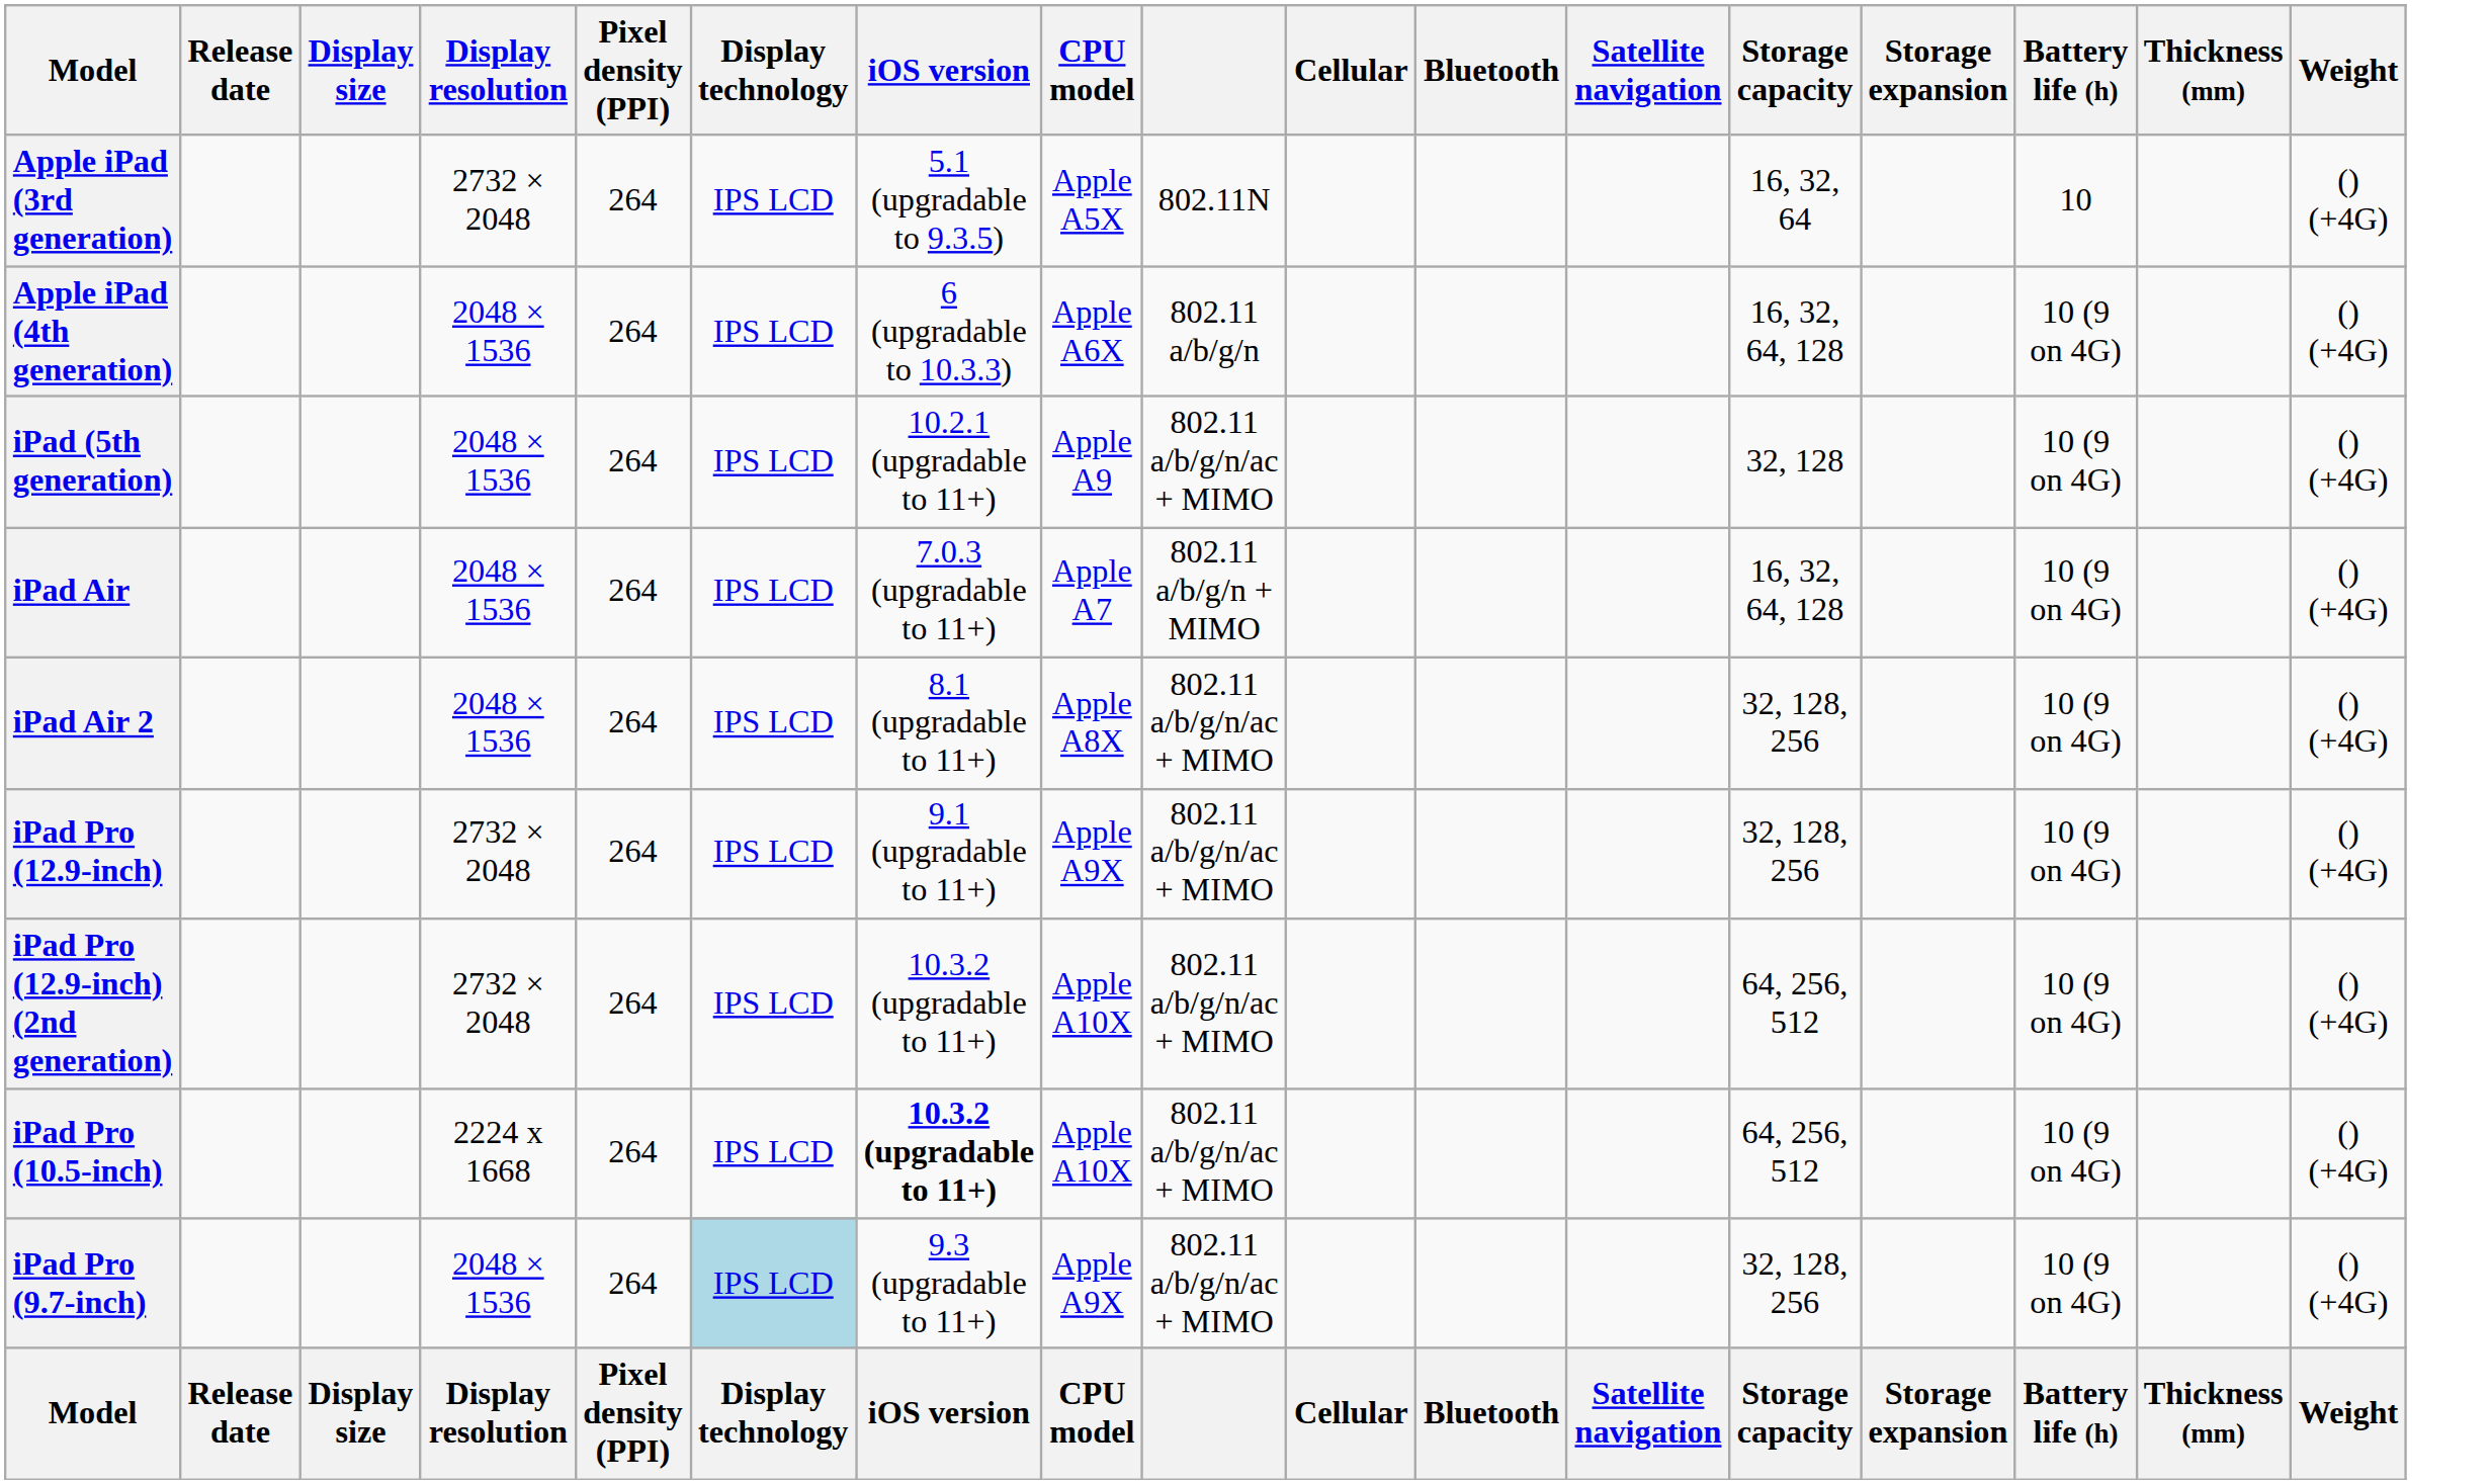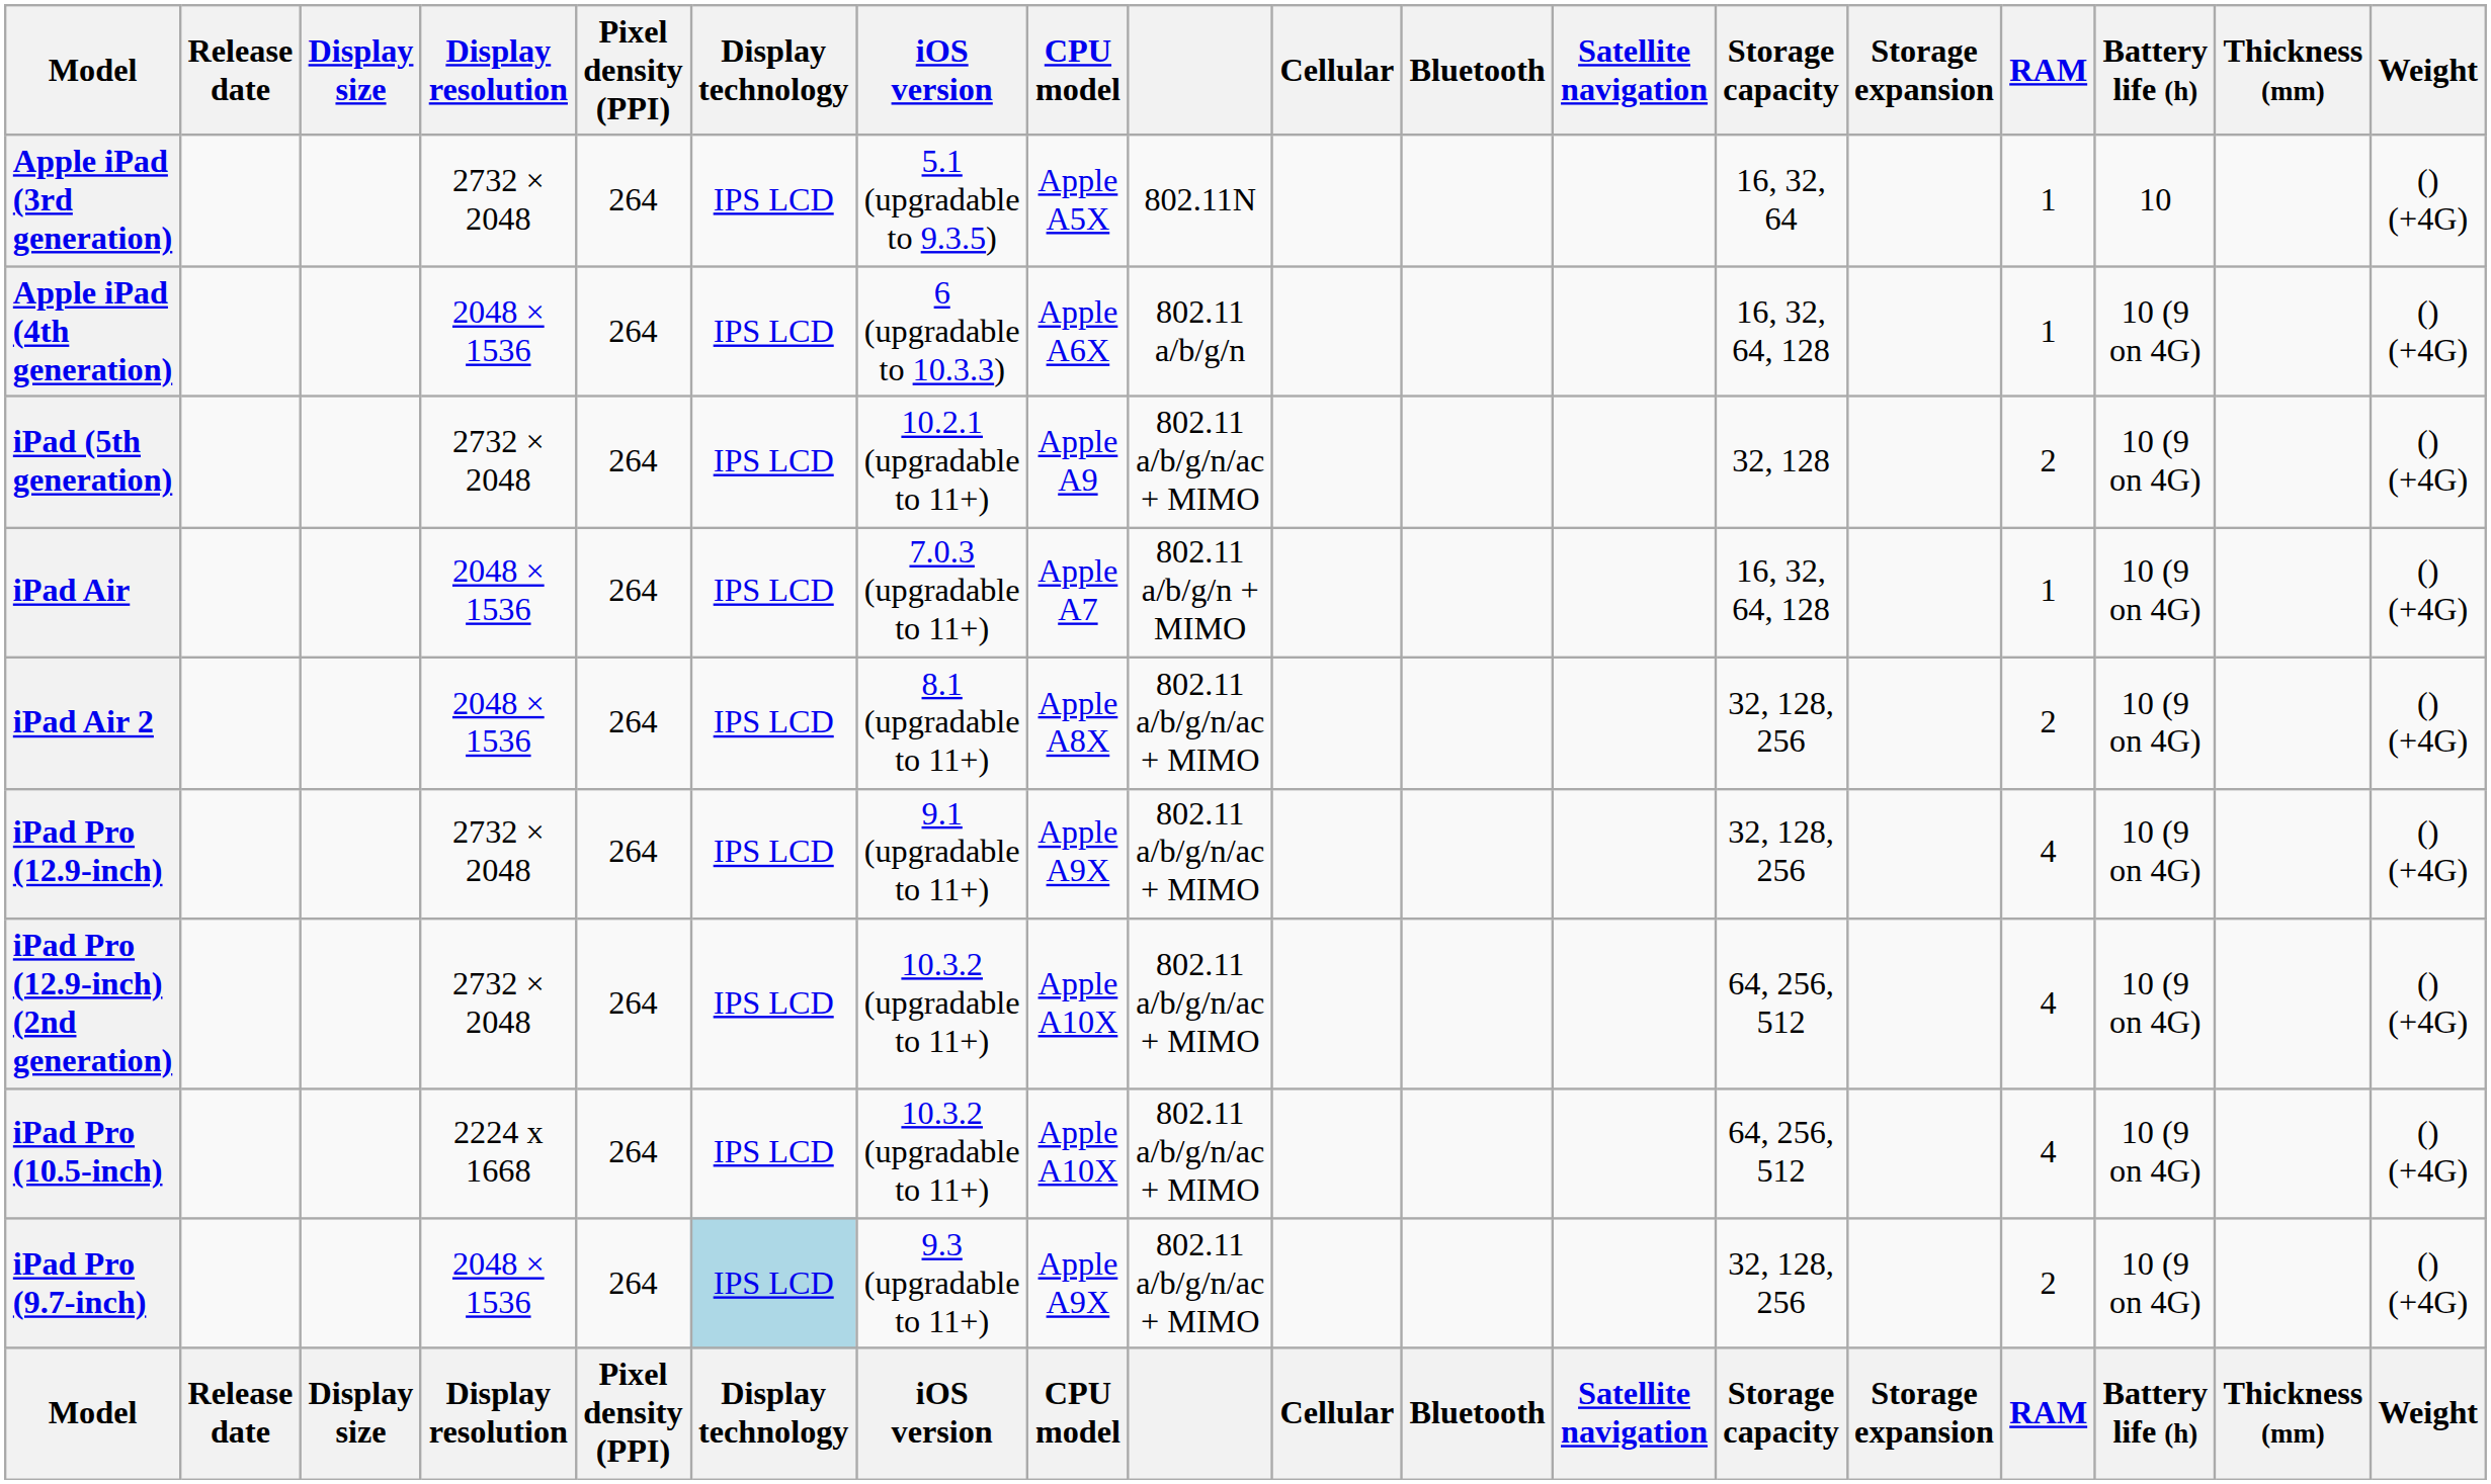 <table class="wikitable sortable" style="font-size: 85%; text-align: center; width: auto;">
 <tr>
 <th>Model</th>
 <th>Release date</th>
 <th><a href='#'>Display size</a></th>
 <th><a href='#'>Display resolution</a></th>
 <th>Pixel density (PPI)</th>
 <th>Display technology</th>
 <th><a href='#'>iOS version</a></th>
 <th><a href='#'>CPU</a> model</th>
 <th></th>
 <th>Cellular</th>
 <th>Bluetooth</th>
 <th><a href='#'>Satellite navigation</a></th>
 <th>Storage capacity <small></small></th>
 <th>Storage expansion</th>
+<th><a href='#'>RAM</a> <small></small></th>
 <th>Battery life <small>(h)</small><br></th>
 <th>Thickness <small>(mm)</small></th>
 <th>Weight</th>
 </tr>
 <tr>
 <th style="text-align:left;" scope="col"><a href='#'>Apple iPad (3rd generation)</a></th>
 <td></td>
 <td></td>
 <td>2732 × 2048</td>
 <td>264</td>
 <td><a href='#'>IPS LCD</a></td>
 <td><a href='#'>5.1</a> (upgradable to <a href='#'>9.3.5</a>)</td>
 <td><a href='#'>Apple A5X</a></td>
 <td>802.11N</td>
 <td></td>
 <td></td>
 <td></td>
 <td>16, 32, 64</td>
 <td></td>
+<td>1</td>
 <td>10</td>
 <td></td>
 <td>()<br> (+4G)</td>
 </tr>
 <tr>
 <th style="text-align:left;" scope="col"><a href='#'>Apple iPad (4th generation)</a></th>
 <td></td>
 <td></td>
 <td><a href='#'>2048 × 1536</a></td>
 <td>264</td>
 <td><a href='#'>IPS LCD</a></td>
 <td><a href='#'>6</a> (upgradable to <a href='#'>10.3.3</a>)</td>
 <td><a href='#'>Apple A6X</a></td>
 <td>802.11 a/b/g/n</td>
 <td></td>
 <td></td>
 <td></td>
 <td>16, 32, 64, 128</td>
 <td></td>
+<td>1</td>
 <td>10 (9 on 4G)</td>
 <td></td>
 <td>()<br> (+4G)</td>
 </tr>
 <tr>
 <th style="text-align:left;" scope="col"><a href='#'>iPad (5th generation)</a></th>
 <td></td>
 <td></td>
-<td><a href='#'>2048 × 1536</a></td>
+<td>2732 × 2048</td>
 <td>264</td>
 <td><a href='#'>IPS LCD</a></td>
 <td><a href='#'>10.2.1</a> (upgradable to 11+)</td>
 <td><a href='#'>Apple A9</a></td>
 <td>802.11 a/b/g/n/ac + MIMO</td>
 <td></td>
 <td></td>
 <td></td>
 <td>32, 128</td>
 <td></td>
+<td>2</td>
 <td>10 (9 on 4G)</td>
 <td></td>
 <td>()<br> (+4G)</td>
 </tr>
 <tr>
 <th style="text-align:left;" scope="col"><a href='#'>iPad Air</a></th>
 <td></td>
 <td></td>
 <td><a href='#'>2048 × 1536</a></td>
 <td>264</td>
 <td><a href='#'>IPS LCD</a></td>
 <td><a href='#'>7.0.3</a> (upgradable to 11+)</td>
 <td><a href='#'>Apple A7</a></td>
 <td>802.11 a/b/g/n + MIMO</td>
 <td></td>
 <td></td>
 <td></td>
 <td>16, 32, 64, 128</td>
 <td></td>
+<td>1</td>
 <td>10 (9 on 4G)</td>
 <td></td>
 <td>()<br> (+4G)</td>
 </tr>
 <tr>
 <th style="text-align:left;" scope="col"><a href='#'>iPad Air 2</a></th>
 <td></td>
 <td></td>
 <td><a href='#'>2048 × 1536</a></td>
 <td>264</td>
 <td><a href='#'>IPS LCD</a></td>
 <td><a href='#'>8.1</a> (upgradable to 11+)</td>
 <td><a href='#'>Apple A8X</a></td>
 <td>802.11 a/b/g/n/ac + MIMO</td>
 <td></td>
 <td></td>
 <td></td>
 <td>32, 128, 256</td>
 <td></td>
+<td>2</td>
 <td>10 (9 on 4G)</td>
 <td></td>
 <td>()<br> (+4G)</td>
 </tr>
 <tr>
 <th style="text-align:left;" scope="col"><a href='#'>iPad Pro (12.9-inch)</a></th>
 <td></td>
 <td></td>
 <td>2732 × 2048</td>
 <td>264</td>
 <td><a href='#'>IPS LCD</a></td>
 <td><a href='#'>9.1</a> (upgradable to 11+)</td>
 <td><a href='#'>Apple A9X</a></td>
 <td>802.11 a/b/g/n/ac + MIMO</td>
 <td></td>
 <td></td>
 <td></td>
 <td>32, 128, 256</td>
 <td></td>
+<td>4</td>
 <td>10 (9 on 4G)</td>
 <td></td>
 <td>()<br> (+4G)</td>
 </tr>
 <tr>
 <th style="text-align:left;" scope="col"><a href='#'>iPad Pro (12.9-inch) (2nd generation)</a></th>
 <td></td>
 <td></td>
 <td>2732 × 2048</td>
 <td>264</td>
 <td><a href='#'>IPS LCD</a></td>
 <td><a href='#'>10.3.2</a> (upgradable to 11+)</td>
 <td><a href='#'>Apple A10X</a></td>
 <td>802.11 a/b/g/n/ac + MIMO</td>
 <td></td>
 <td></td>
 <td></td>
 <td>64, 256, 512</td>
 <td></td>
+<td>4</td>
 <td>10 (9 on 4G)</td>
 <td></td>
 <td>()<br> (+4G)</td>
 </tr>
 <tr>
 <th style="text-align:left;" scope="col"><a href='#'>iPad Pro (10.5-inch)</a></th>
 <td></td>
 <td></td>
 <td>2224 x 1668</td>
 <td>264</td>
 <td><a href='#'>IPS LCD</a></td>
-<td><strong><a href='#'>10.3.2</a> (upgradable to 11+)</strong></td>
+<td><a href='#'>10.3.2</a> (upgradable to 11+)</td>
 <td><a href='#'>Apple A10X</a></td>
 <td>802.11 a/b/g/n/ac + MIMO</td>
 <td></td>
 <td></td>
 <td></td>
 <td>64, 256, 512</td>
 <td></td>
+<td>4</td>
 <td>10 (9 on 4G)</td>
 <td></td>
 <td>()<br> (+4G)</td>
 </tr>
 <tr>
 <th style="text-align:left;" scope="col"><a href='#'>iPad Pro (9.7-inch)</a></th>
 <td></td>
 <td></td>
 <td><a href='#'>2048 × 1536</a></td>
 <td>264</td>
 <td style="background: lightblue;"><a href='#'>IPS LCD</a></td>
 <td><a href='#'>9.3</a> (upgradable to 11+)</td>
 <td><a href='#'>Apple A9X</a></td>
 <td>802.11 a/b/g/n/ac + MIMO</td>
 <td></td>
 <td></td>
 <td></td>
 <td>32, 128, 256</td>
 <td></td>
+<td>2</td>
 <td>10 (9 on 4G)</td>
 <td></td>
 <td>()<br> (+4G)</td>
 </tr>
 <tr class="sortbottom">
 <th>Model</th>
 <th>Release date</th>
 <th>Display size</th>
 <th>Display resolution</th>
 <th>Pixel density (PPI)</th>
 <th>Display technology</th>
 <th>iOS version</th>
 <th>CPU model</th>
 <th></th>
 <th>Cellular</th>
 <th>Bluetooth</th>
 <th><a href='#'>Satellite navigation</a></th>
 <th>Storage capacity <small></small></th>
 <th>Storage expansion</th>
+<th><a href='#'>RAM</a> <small></small></th>
 <th>Battery life <small>(h)</small></th>
 <th>Thickness <small>(mm)</small></th>
 <th>Weight</th>
 </tr>
 </table>
